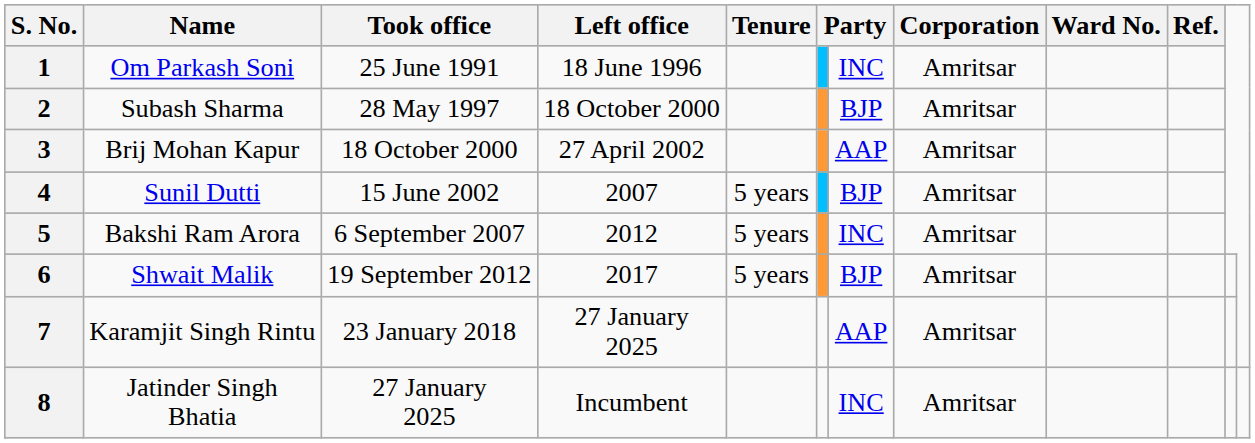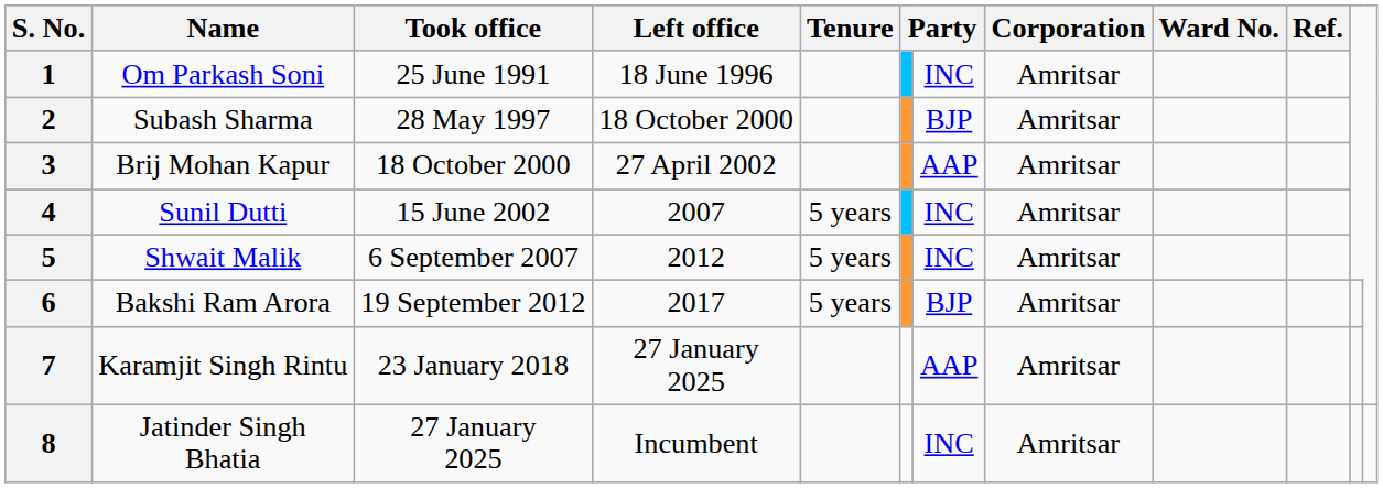 <table class="wikitable" style="text-align:center">
 <tr>
 <th>S. No.</th>
 <th>Name</th>
 <th>Took office</th>
 <th>Left office</th>
 <th>Tenure</th>
 <th colspan=2>Party</th>
 <th>Corporation</th>
 <th>Ward No.</th>
 <th>Ref.</th>
 </tr>
 <tr>
 <th>1</th>
 <td><a href='#'>Om Parkash Soni</a></td>
 <td>25 June 1991</td>
 <td>18 June 1996</td>
 <td></td>
 <td bgcolor=#00BFFF></td>
 <td><a href='#'>INC</a></td>
 <td>Amritsar</td>
 <td></td>
 <td></td>
 </tr>
 <tr>
 <th>2</th>
 <td>Subash Sharma</td>
 <td>28 May 1997</td>
 <td>18 October 2000</td>
 <td></td>
 <td bgcolor=#FF9933></td>
 <td><a href='#'>BJP</a></td>
 <td>Amritsar</td>
 <td></td>
 <td></td>
 </tr>
 <tr>
 <th>3</th>
 <td>Brij Mohan Kapur</td>
 <td>18 October 2000</td>
 <td>27 April 2002</td>
 <td></td>
 <td bgcolor=#FF9933></td>
 <td><a href='#'>AAP</a></td>
 <td>Amritsar</td>
 <td></td>
 <td></td>
 </tr>
 <tr>
 <th>4</th>
 <td><a href='#'>Sunil Dutti</a></td>
 <td>15 June 2002</td>
 <td>2007</td>
 <td>5 years</td>
 <td bgcolor=#00BFFF></td>
-<td><a href='#'>BJP</a></td>
+<td><a href='#'>INC</a></td>
 <td>Amritsar</td>
 <td></td>
 <td></td>
 </tr>
 <tr>
 <th>5</th>
-<td>Bakshi Ram Arora</td>
+<td><a href='#'>Shwait Malik</a></td>
 <td>6 September 2007</td>
 <td>2012</td>
 <td>5 years</td>
 <td bgcolor=#FF9933></td>
 <td><a href='#'>INC</a></td>
 <td>Amritsar</td>
 <td></td>
 <td></td>
 </tr>
 <tr>
 <th>6</th>
-<td><a href='#'>Shwait Malik</a></td>
+<td>Bakshi Ram Arora</td>
 <td>19 September 2012</td>
 <td>2017</td>
 <td>5 years</td>
 <td bgcolor=#FF9933></td>
 <td><a href='#'>BJP</a></td>
 <td>Amritsar</td>
 <td></td>
 <td></td>
 <td></td>
 </tr>
 <tr>
 <th>7</th>
 <td>Karamjit Singh Rintu</td>
 <td>23 January 2018</td>
 <td>27 January<br>2025</td>
 <td></td>
 <td bgcolor=></td>
 <td><a href='#'>AAP</a></td>
 <td>Amritsar</td>
 <td></td>
 <td></td>
 <td></td>
 </tr>
 <tr>
 <th>8</th>
 <td>Jatinder  Singh<br>Bhatia</td>
 <td>27 January<br>2025</td>
 <td>Incumbent</td>
 <td></td>
 <td bgcolor=></td>
 <td><a href='#'>INC</a></td>
 <td>Amritsar</td>
 <td></td>
 <td></td>
 <td></td>
 <td></td>
 </tr>
 </table>
